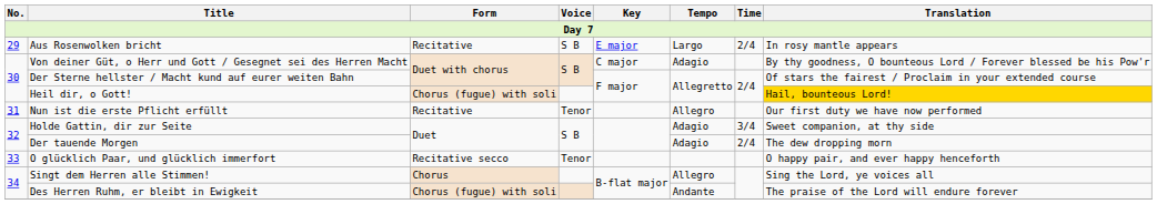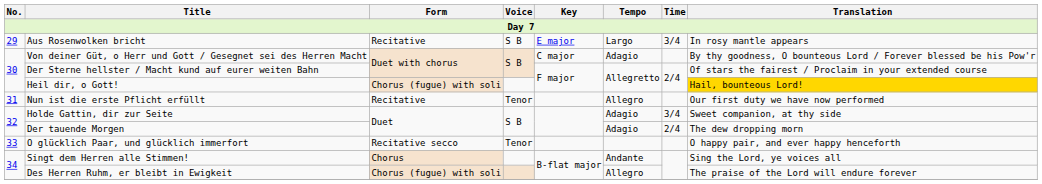 <table class="wikitable">
 <tr>
 <th>No.</th>
 <th>Title</th>
 <th>Form</th>
 <th>Voice</th>
 <th>Key</th>
 <th>Tempo</th>
 <th>Time</th>
 <th>Translation</th>
 </tr>
 <tr>
 <th colspan="9" style="background: #E3F6CE;">Day 7</th>
 </tr>
 <tr id="n29">
 <td><a href='#'>29</a></td>
 <td>Aus Rosenwolken bricht</td>
 <td>Recitative</td>
 <td>S B</td>
 <td><a href='#'>E major</a></td>
 <td>Largo</td>
-<td>2/4</td>
+<td>3/4</td>
 <td>In rosy mantle appears</td>
 </tr>
 <tr id="n30">
 <td rowspan = 3><a href='#'>30</a></td>
 <td>Von deiner Güt, o Herr und Gott / Gesegnet sei des Herren Macht</td>
 <td style="background: #F6E3CE;" rowspan = 2>Duet with chorus</td>
 <td style="background: #F6E3CE;" rowspan = 2>S B</td>
 <td>C major</td>
 <td>Adagio</td>
 <td></td>
 <td>By thy goodness, O bounteous Lord / Forever blessed be his Pow'r</td>
 </tr>
 <tr>
 <td>Der Sterne hellster / Macht kund auf eurer weiten Bahn</td>
 <td rowspan = 2>F major</td>
 <td rowspan = 2>Allegretto</td>
 <td rowspan = 2>2/4</td>
 <td>Of stars the fairest / Proclaim in your extended course</td>
 </tr>
 <tr>
 <td>Heil dir, o Gott!</td>
 <td style="background: #F6E3CE;">Chorus (fugue) with soli</td>
 <td></td>
 <td style="background: gold;">Hail, bounteous Lord!</td>
 </tr>
 <tr id="n31">
 <td><a href='#'>31</a></td>
 <td>Nun ist die erste Pflicht erfüllt</td>
 <td>Recitative</td>
 <td>Tenor</td>
 <td></td>
 <td>Allegro</td>
 <td></td>
 <td>Our first duty we have now performed</td>
 </tr>
 <tr id="n32">
 <td rowspan = 2><a href='#'>32</a></td>
 <td>Holde Gattin, dir zur Seite</td>
 <td rowspan = 2>Duet</td>
 <td rowspan = 2>S B</td>
 <td rowspan = 2></td>
 <td>Adagio</td>
 <td>3/4</td>
 <td>Sweet companion, at thy side</td>
 </tr>
 <tr>
 <td>Der tauende Morgen</td>
 <td>Adagio</td>
 <td>2/4</td>
 <td>The dew dropping morn</td>
 </tr>
 <tr id="n33">
 <td><a href='#'>33</a></td>
 <td>O glücklich Paar, und glücklich immerfort</td>
 <td>Recitative secco</td>
 <td>Tenor</td>
 <td></td>
 <td></td>
 <td></td>
 <td>O happy pair, and ever happy henceforth</td>
 </tr>
 <tr id="n34">
 <td rowspan = 2><a href='#'>34</a></td>
 <td>Singt dem Herren alle Stimmen!</td>
 <td style="background: #F6E3CE;">Chorus</td>
 <td></td>
 <td rowspan = 2>B-flat major</td>
-<td>Allegro</td>
+<td>Andante</td>
 <td rowspan = 2></td>
 <td>Sing the Lord, ye voices all</td>
 </tr>
 <tr>
 <td>Des Herren Ruhm, er bleibt in Ewigkeit</td>
 <td style="background: #F6E3CE;">Chorus (fugue) with soli</td>
 <td style="background: #F6E3CE;"></td>
-<td>Andante</td>
+<td>Allegro</td>
 <td>The praise of the Lord will endure forever</td>
 </tr>
 <tr>
 </tr>
 </table>
